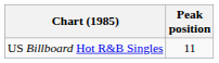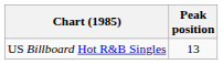 <table class="wikitable">
 <tr>
 <th align="left">Chart (1985)</th>
 <th align="center">Peak<br>position</th>
 </tr>
 <tr>
 <td align="left">US <em>Billboard</em> <a href='#'>Hot R&B Singles</a></td>
-<td align="center">11</td>
+<td align="center">13</td>
 </tr>
 </table>
